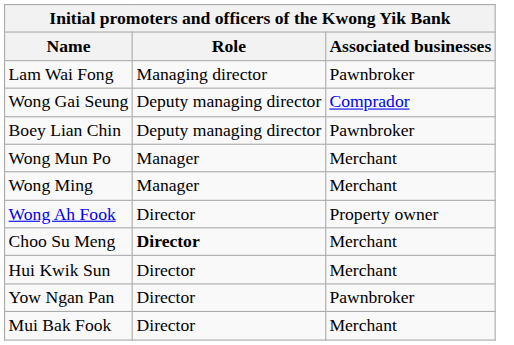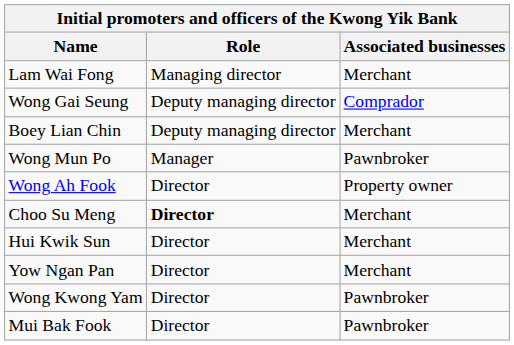 <table class="wikitable">
 <tr>
 <th colspan="3">Initial promoters and officers of the Kwong Yik Bank</th>
 </tr>
 <tr>
 <th>Name</th>
 <th>Role</th>
 <th>Associated businesses</th>
 </tr>
 <tr>
 <td>Lam Wai Fong</td>
 <td>Managing director</td>
-<td>Pawnbroker</td>
+<td>Merchant</td>
 </tr>
 <tr>
 <td>Wong Gai Seung</td>
 <td>Deputy managing director</td>
 <td><a href='#'>Comprador</a></td>
 </tr>
 <tr>
 <td>Boey Lian Chin</td>
 <td>Deputy managing director</td>
-<td>Pawnbroker</td>
+<td>Merchant</td>
 </tr>
 <tr>
 <td>Wong Mun Po</td>
 <td>Manager</td>
-<td>Merchant</td>
-</tr>
-<tr>
-<td>Wong Ming</td>
-<td>Manager</td>
-<td>Merchant</td>
+<td>Pawnbroker</td>
 </tr>
 <tr>
 <td><a href='#'>Wong Ah Fook</a></td>
 <td>Director</td>
 <td>Property owner</td>
 </tr>
 <tr>
 <td>Choo Su Meng</td>
 <td><strong>Director</strong></td>
 <td>Merchant</td>
 </tr>
 <tr>
 <td>Hui Kwik Sun</td>
 <td>Director</td>
 <td>Merchant</td>
 </tr>
 <tr>
 <td>Yow Ngan Pan</td>
 <td>Director</td>
+<td>Merchant</td>
+</tr>
+<tr>
+<td>Wong Kwong Yam</td>
+<td>Director</td>
 <td>Pawnbroker</td>
 </tr>
 <tr>
 <td>Mui Bak Fook</td>
 <td>Director</td>
-<td>Merchant</td>
+<td>Pawnbroker</td>
 </tr>
 </table>
